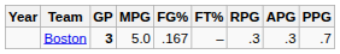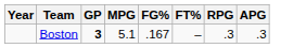 <table class="wikitable sortable" style="font-size:95%; text-align:right;">
 <tr>
 <th>Year</th>
 <th>Team</th>
 <th>GP</th>
 <th>MPG</th>
 <th>FG%</th>
 <th>FT%</th>
 <th>RPG</th>
 <th>APG</th>
-<th>PPG</th>
 </tr>
 <tr>
 <td style="text-align:left;"></td>
 <td style="text-align:left;"><a href='#'>Boston</a></td>
 <td><strong>3</strong></td>
-<td>5.0</td>
+<td>5.1</td>
 <td>.167</td>
 <td>–</td>
 <td>.3</td>
 <td>.3</td>
-<td>.7</td>
 </tr>
 </table>
